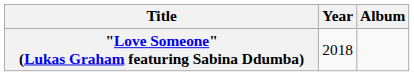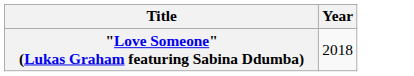 <table class="wikitable plainrowheaders" style="text-align:center;">
 <tr>
 <th scope="col" style="width:20em;">Title</th>
 <th scope="col" style="width:1em;">Year</th>
-<th scope="col">Album</th>
 </tr>
 <tr>
 <th scope="row">"<a href='#'>Love Someone</a>"<br><span>(<a href='#'>Lukas Graham</a> featuring Sabina Ddumba)</span></th>
 <td>2018</td>
-<td></td>
 </tr>
 </table>
